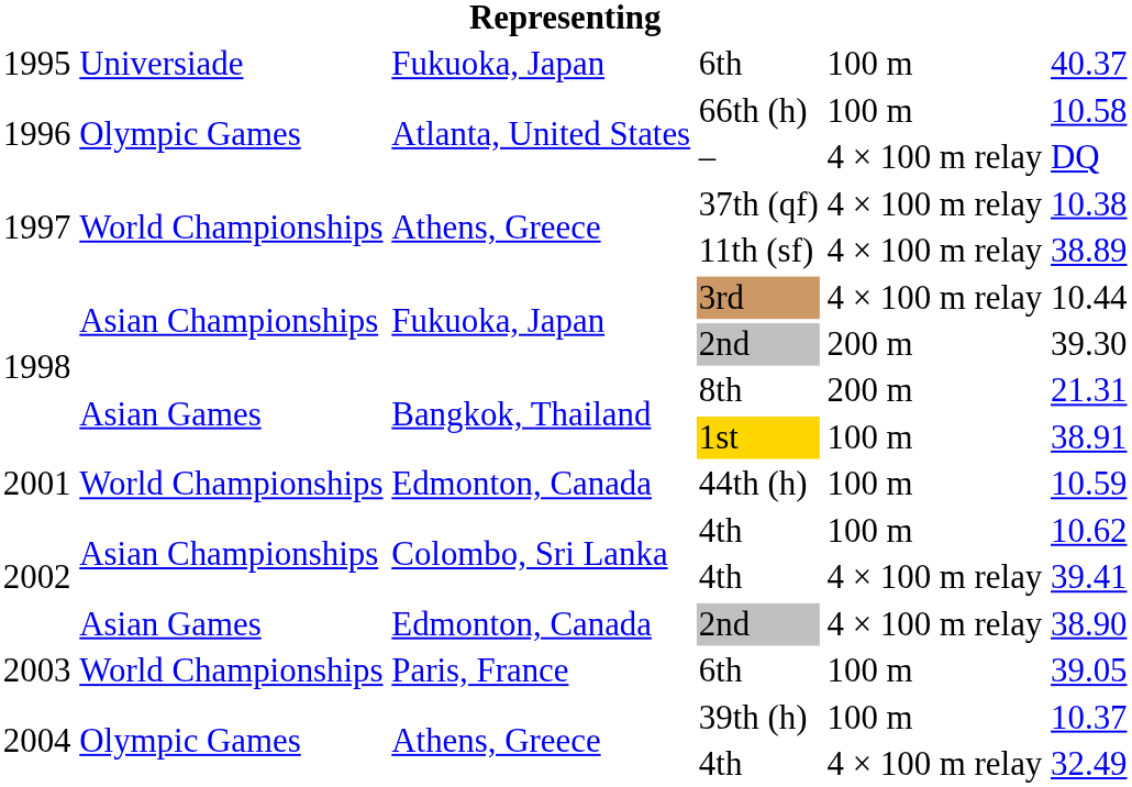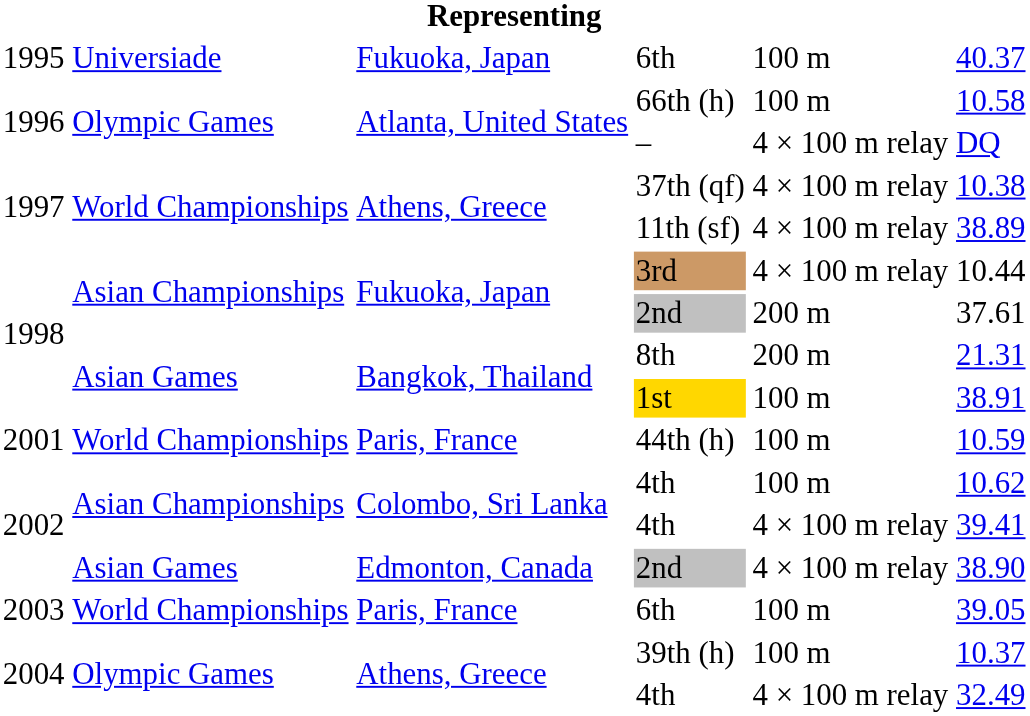 <table>
 <tr>
 <th colspan="6">Representing </th>
 </tr>
 <tr>
 <td>1995</td>
 <td><a href='#'>Universiade</a></td>
 <td><a href='#'>Fukuoka, Japan</a></td>
 <td>6th</td>
 <td>100 m</td>
 <td><a href='#'>40.37</a></td>
 </tr>
 <tr>
 <td rowspan=2>1996</td>
 <td rowspan=2><a href='#'>Olympic Games</a></td>
 <td rowspan=2><a href='#'>Atlanta, United States</a></td>
 <td>66th (h)</td>
 <td>100 m</td>
 <td><a href='#'>10.58</a></td>
 </tr>
 <tr>
 <td>–</td>
 <td>4 × 100 m relay</td>
 <td><a href='#'>DQ</a></td>
 </tr>
 <tr>
 <td rowspan=2>1997</td>
 <td rowspan=2><a href='#'>World Championships</a></td>
 <td rowspan=2><a href='#'>Athens, Greece</a></td>
 <td>37th (qf)</td>
 <td>4 × 100 m relay</td>
 <td><a href='#'>10.38</a></td>
 </tr>
 <tr>
 <td>11th (sf)</td>
 <td>4 × 100 m relay</td>
 <td><a href='#'>38.89</a></td>
 </tr>
 <tr>
 <td rowspan=4>1998</td>
 <td rowspan=2><a href='#'>Asian Championships</a></td>
 <td rowspan=2><a href='#'>Fukuoka, Japan</a></td>
 <td bgcolor="cc9966">3rd</td>
 <td>4 × 100 m relay</td>
 <td>10.44</td>
 </tr>
 <tr>
 <td bgcolor="silver">2nd</td>
 <td>200 m</td>
-<td>39.30</td>
+<td>37.61</td>
 </tr>
 <tr>
 <td rowspan=2><a href='#'>Asian Games</a></td>
 <td rowspan=2><a href='#'>Bangkok, Thailand</a></td>
 <td>8th</td>
 <td>200 m</td>
 <td><a href='#'>21.31</a></td>
 </tr>
 <tr>
 <td bgcolor="gold">1st</td>
 <td>100 m</td>
 <td><a href='#'>38.91</a></td>
 </tr>
 <tr>
 <td>2001</td>
 <td><a href='#'>World Championships</a></td>
-<td><a href='#'>Edmonton, Canada</a></td>
+<td><a href='#'>Paris, France</a></td>
 <td>44th (h)</td>
 <td>100 m</td>
 <td><a href='#'>10.59</a></td>
 </tr>
 <tr>
 <td rowspan=3>2002</td>
 <td rowspan=2><a href='#'>Asian Championships</a></td>
 <td rowspan=2><a href='#'>Colombo, Sri Lanka</a></td>
 <td>4th</td>
 <td>100 m</td>
 <td><a href='#'>10.62</a></td>
 </tr>
 <tr>
 <td>4th</td>
 <td>4 × 100 m relay</td>
 <td><a href='#'>39.41</a></td>
 </tr>
 <tr>
 <td><a href='#'>Asian Games</a></td>
 <td><a href='#'>Edmonton, Canada</a></td>
 <td bgcolor="silver">2nd</td>
 <td>4 × 100 m relay</td>
 <td><a href='#'>38.90</a></td>
 </tr>
 <tr>
 <td>2003</td>
 <td><a href='#'>World Championships</a></td>
 <td><a href='#'>Paris, France</a></td>
 <td>6th</td>
 <td>100 m</td>
 <td><a href='#'>39.05</a></td>
 </tr>
 <tr>
 <td rowspan=2>2004</td>
 <td rowspan=2><a href='#'>Olympic Games</a></td>
 <td rowspan=2><a href='#'>Athens, Greece</a></td>
 <td>39th (h)</td>
 <td>100 m</td>
 <td><a href='#'>10.37</a></td>
 </tr>
 <tr>
 <td>4th</td>
 <td>4 × 100 m relay</td>
 <td><a href='#'>32.49</a></td>
 </tr>
 </table>
